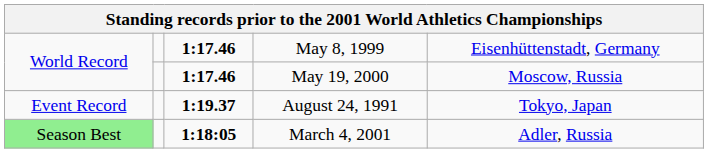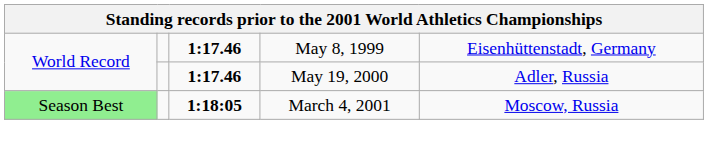 <table class="wikitable" style=" text-align:center; font-size:110%;" width="80%">
 <tr>
 <th colspan="5">Standing records prior to the 2001 World Athletics Championships</th>
 </tr>
 <tr>
 <td rowspan=2><a href='#'>World Record</a></td>
 <td></td>
 <td><strong>1:17.46</strong></td>
 <td>May 8, 1999</td>
 <td> <a href='#'>Eisenhüttenstadt</a>, <a href='#'>Germany</a></td>
 </tr>
 <tr>
 <td></td>
 <td><strong>1:17.46</strong></td>
 <td>May 19, 2000</td>
-<td> <a href='#'>Moscow, Russia</a></td>
-</tr>
-<tr>
-<td><a href='#'>Event Record</a></td>
-<td></td>
-<td><strong>1:19.37</strong></td>
-<td>August 24, 1991</td>
-<td> <a href='#'>Tokyo, Japan</a></td>
+<td> <a href='#'>Adler</a>, <a href='#'>Russia</a></td>
 </tr>
 <tr>
 <td style="background: lightgreen;">Season Best</td>
 <td></td>
 <td><strong>1:18:05</strong></td>
 <td>March 4, 2001</td>
-<td> <a href='#'>Adler</a>, <a href='#'>Russia</a></td>
+<td> <a href='#'>Moscow, Russia</a></td>
 </tr>
 </table>
